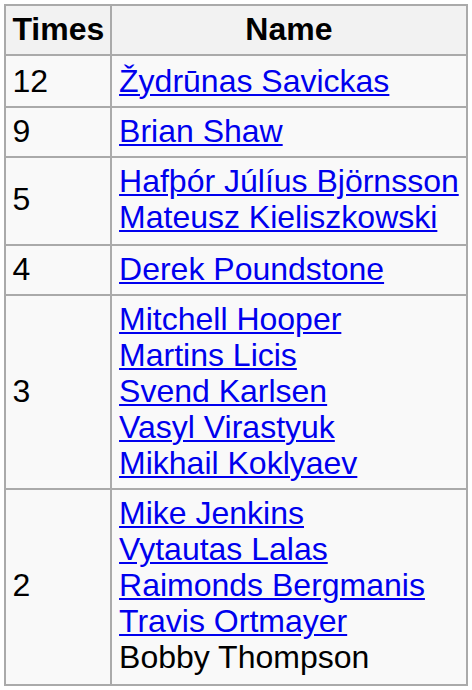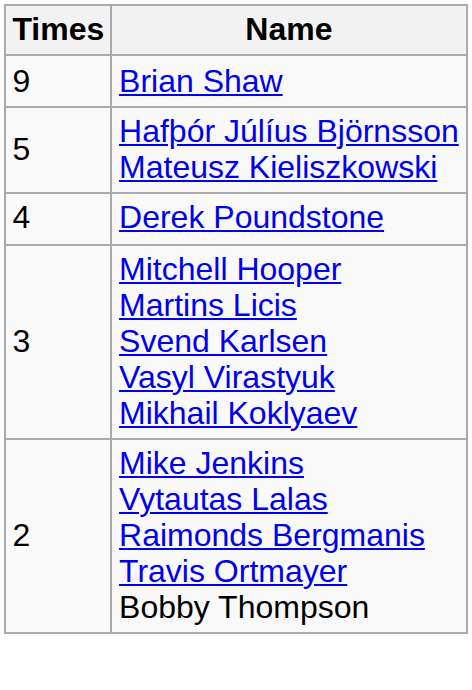 <table class="wikitable">
 <tr>
 <th>Times</th>
 <th>Name</th>
-</tr>
-<tr>
-<td>12</td>
-<td> <a href='#'>Žydrūnas Savickas</a></td>
 </tr>
 <tr>
 <td>9</td>
 <td> <a href='#'>Brian Shaw</a></td>
 </tr>
 <tr>
 <td>5</td>
 <td> <a href='#'>Hafþór Júlíus Björnsson</a><br> <a href='#'>Mateusz Kieliszkowski</a></td>
 </tr>
 <tr>
 <td>4</td>
 <td> <a href='#'>Derek Poundstone</a></td>
 </tr>
 <tr>
 <td>3</td>
 <td> <a href='#'>Mitchell Hooper</a><br> <a href='#'>Martins Licis</a><br> <a href='#'>Svend Karlsen</a><br> <a href='#'>Vasyl Virastyuk</a><br> <a href='#'>Mikhail Koklyaev</a><br></td>
 </tr>
 <tr>
 <td>2</td>
 <td> <a href='#'>Mike Jenkins</a><br> <a href='#'>Vytautas Lalas</a><br> <a href='#'>Raimonds Bergmanis</a><br> <a href='#'>Travis Ortmayer</a><br> Bobby Thompson<br></td>
 </tr>
 </table>
